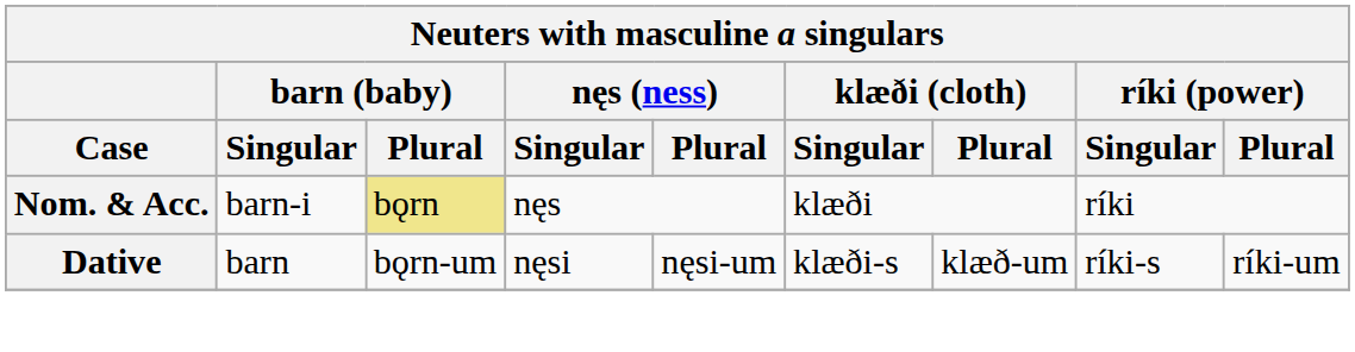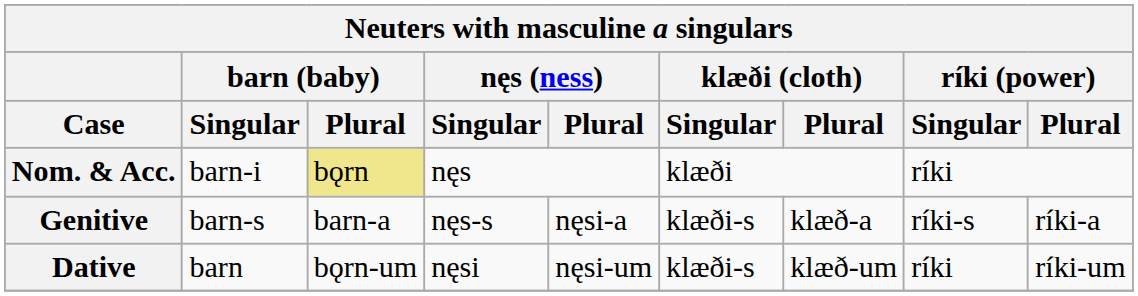 <table class="wikitable" ---->
 <tr>
 <th colspan="9" align="CENTER">Neuters with masculine <em>a</em> singulars</th>
 </tr>
 <tr>
 <th> </th>
 <th colspan="2">barn (baby)</th>
 <th colspan="2">nęs (<a href='#'>ness</a>)</th>
 <th colspan="2">klæði (cloth)</th>
 <th colspan="2">ríki (power)</th>
 </tr>
 <tr>
 <th>Case</th>
 <th>Singular</th>
 <th>Plural</th>
 <th>Singular</th>
 <th>Plural</th>
 <th>Singular</th>
 <th>Plural</th>
 <th>Singular</th>
 <th>Plural</th>
 </tr>
 <tr>
 <th>Nom. & Acc.</th>
 <td>barn-i</td>
 <td style="background: khaki;">bǫrn</td>
 <td colspan=2>nęs</td>
 <td colspan=2>klæði</td>
 <td colspan=2>ríki</td>
 </tr>
 <tr>
+<th>Genitive</th>
+<td>barn-s</td>
+<td>barn-a</td>
+<td>nęs-s</td>
+<td>nęsi-a</td>
+<td>klæði-s</td>
+<td>klæð-a</td>
+<td>ríki-s</td>
+<td>ríki-a</td>
+</tr>
+<tr>
 <th>Dative</th>
 <td>barn</td>
 <td>bǫrn-um</td>
 <td>nęsi</td>
 <td>nęsi-um</td>
 <td>klæði-s</td>
 <td>klæð-um</td>
-<td>ríki-s</td>
+<td>ríki</td>
 <td>ríki-um</td>
 </tr>
 <tr>
 </tr>
 </table>
